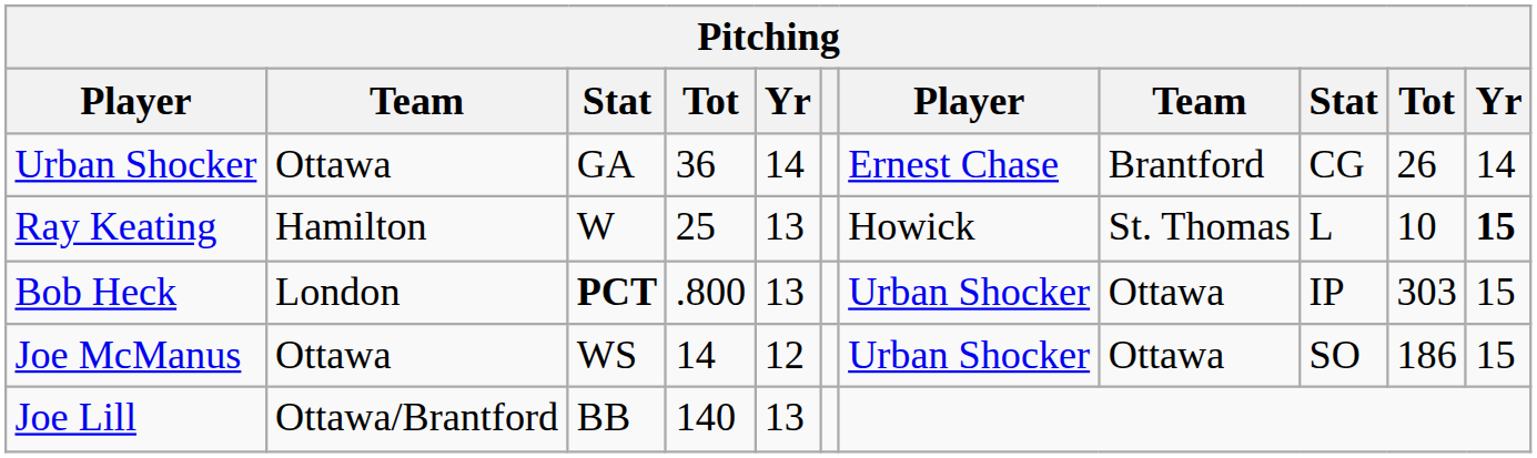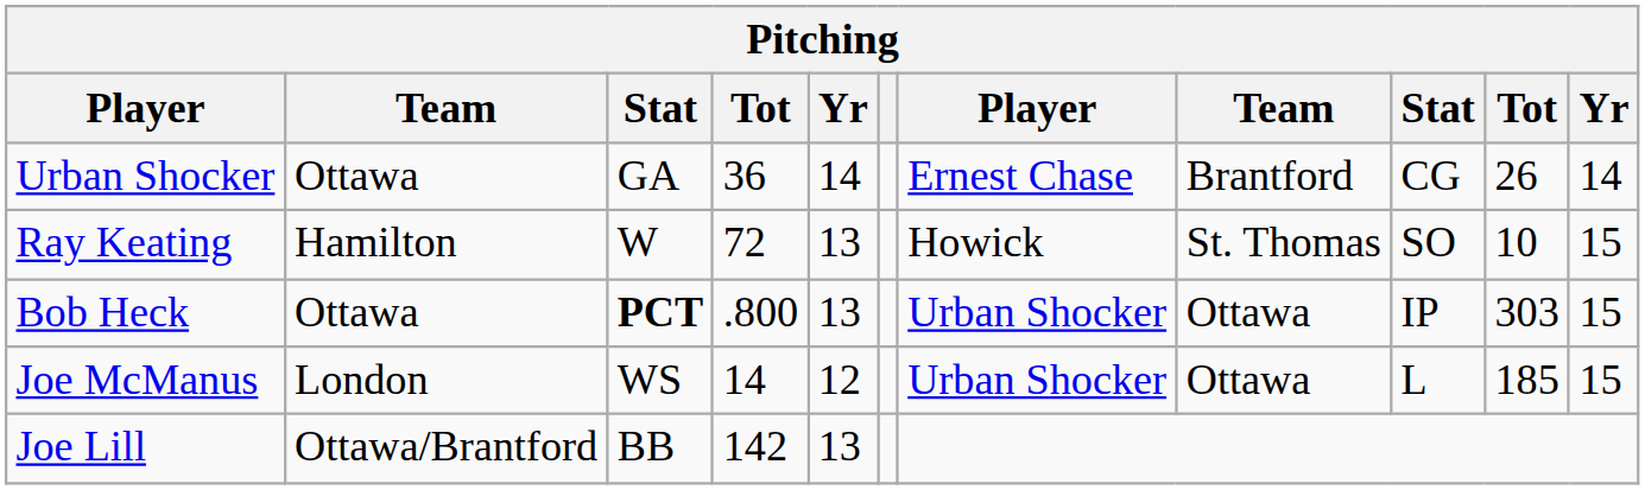 <table class="wikitable">
 <tr>
 <th Colspan=11>Pitching</th>
 </tr>
 <tr>
 <th>Player</th>
 <th>Team</th>
 <th>Stat</th>
 <th>Tot</th>
 <th>Yr</th>
 <th></th>
 <th>Player</th>
 <th>Team</th>
 <th>Stat</th>
 <th>Tot</th>
 <th>Yr</th>
 </tr>
 <tr>
 <td><a href='#'>Urban Shocker</a></td>
 <td>Ottawa</td>
 <td>GA</td>
 <td>36</td>
 <td>14</td>
 <td></td>
 <td><a href='#'>Ernest Chase</a></td>
 <td>Brantford</td>
 <td>CG</td>
 <td>26</td>
 <td>14</td>
 </tr>
 <tr>
 <td><a href='#'>Ray Keating</a></td>
 <td>Hamilton</td>
 <td>W</td>
-<td>25</td>
+<td>72</td>
 <td>13</td>
 <td></td>
 <td>Howick</td>
 <td>St. Thomas</td>
-<td>L</td>
+<td>SO</td>
 <td>10</td>
-<td><strong>15</strong></td>
+<td>15</td>
 </tr>
 <tr>
 <td><a href='#'>Bob Heck</a></td>
-<td>London</td>
+<td>Ottawa</td>
 <td><strong>PCT</strong></td>
 <td>.800</td>
 <td>13</td>
 <td></td>
 <td><a href='#'>Urban Shocker</a></td>
 <td>Ottawa</td>
 <td>IP</td>
 <td>303</td>
 <td>15</td>
 </tr>
 <tr>
 <td><a href='#'>Joe McManus</a></td>
-<td>Ottawa</td>
+<td>London</td>
 <td>WS</td>
 <td>14</td>
 <td>12</td>
 <td></td>
 <td><a href='#'>Urban Shocker</a></td>
 <td>Ottawa</td>
-<td>SO</td>
-<td>186</td>
+<td>L</td>
+<td>185</td>
 <td>15</td>
 </tr>
 <tr>
 <td><a href='#'>Joe Lill</a></td>
 <td>Ottawa/Brantford</td>
 <td>BB</td>
-<td>140</td>
+<td>142</td>
 <td>13</td>
 <td></td>
 </tr>
 </table>
